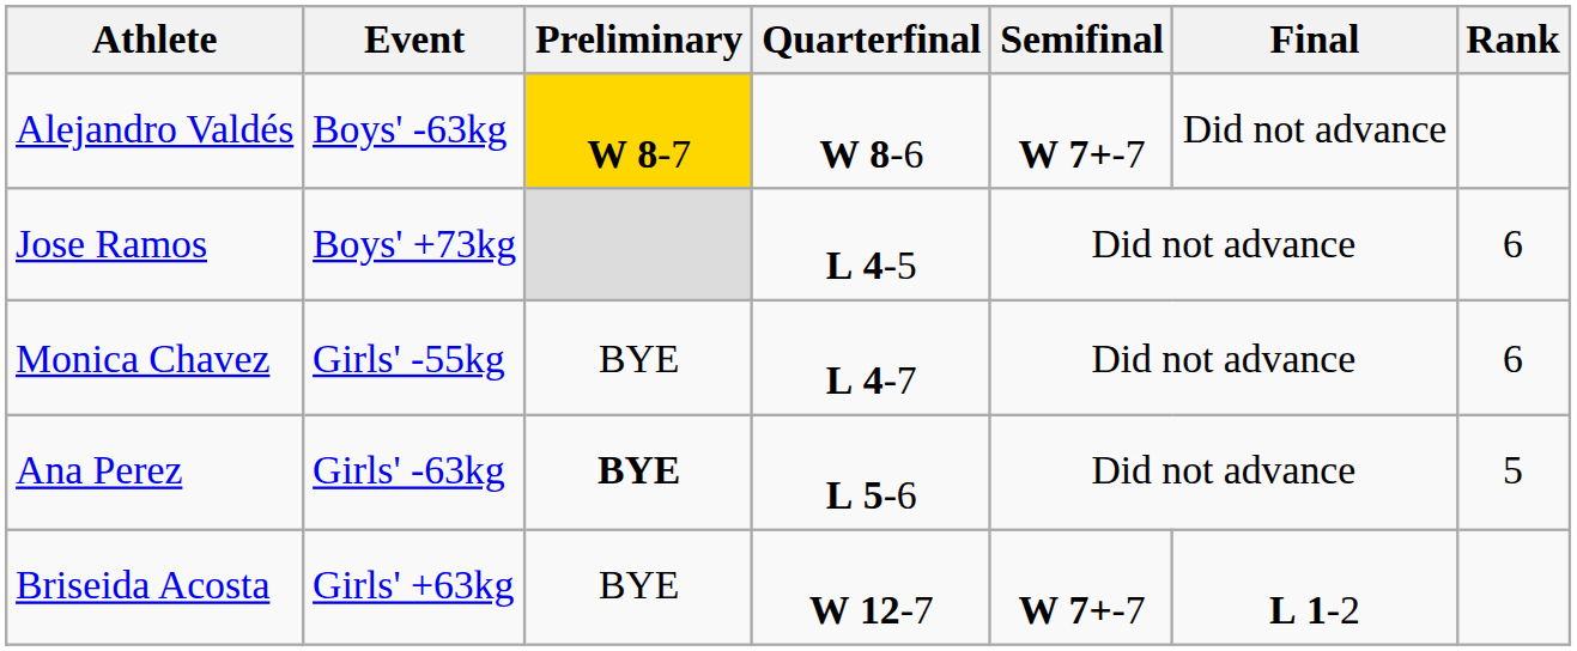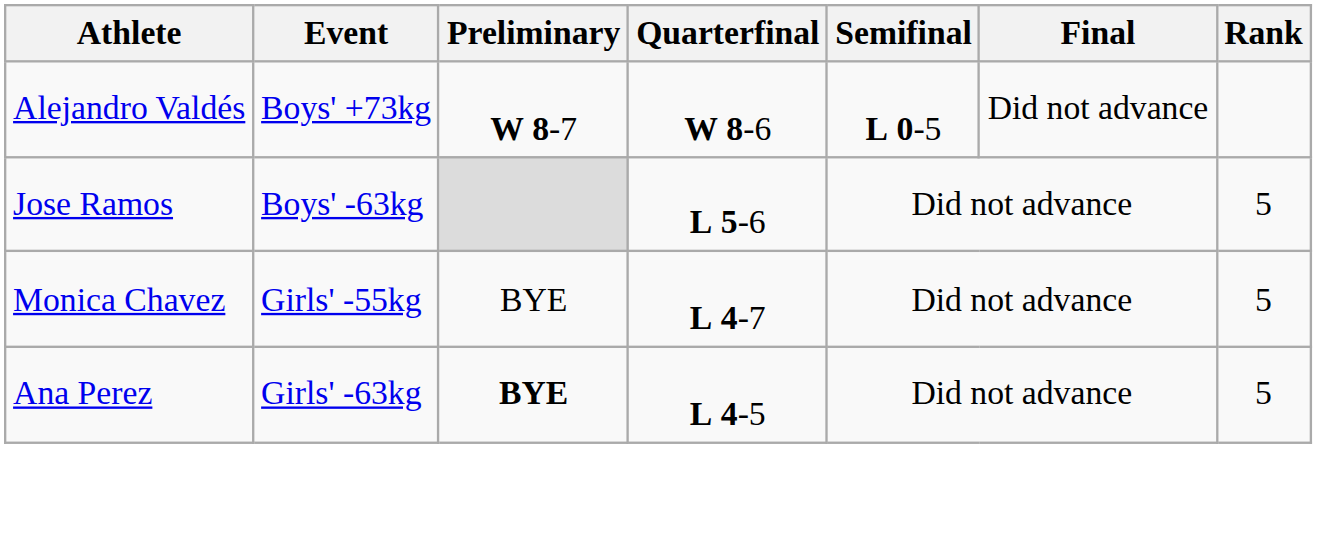 <table class="wikitable" style="text-align:left; font-size:90%">
 <tr>
 <th>Athlete</th>
 <th>Event</th>
 <th>Preliminary</th>
 <th>Quarterfinal</th>
 <th>Semifinal</th>
 <th>Final</th>
 <th>Rank</th>
 </tr>
 <tr>
 <td><a href='#'>Alejandro Valdés</a></td>
-<td><a href='#'>Boys' -63kg</a></td>
-<td align=center style="background: gold;"> <br> <strong>W</strong> <strong>8</strong>-7</td>
+<td><a href='#'>Boys' +73kg</a></td>
+<td align=center> <br> <strong>W</strong> <strong>8</strong>-7</td>
 <td align=center> <br> <strong>W</strong> <strong>8</strong>-6</td>
-<td align=center> <br> <strong>W</strong> <strong>7+</strong>-7</td>
+<td align=center> <br> <strong>L</strong> <strong>0</strong>-5</td>
 <td align=center colspan=1>Did not advance</td>
 <td align=center></td>
 </tr>
 <tr>
 <td><a href='#'>Jose Ramos</a></td>
-<td><a href='#'>Boys' +73kg</a></td>
+<td><a href='#'>Boys' -63kg</a></td>
 <td bgcolor=#DCDCDC></td>
-<td align=center> <br> <strong>L</strong> <strong>4</strong>-5</td>
+<td align=center> <br> <strong>L</strong> <strong>5</strong>-6</td>
 <td align=center colspan=2>Did not advance</td>
-<td align=center>6</td>
+<td align=center>5</td>
 </tr>
 <tr>
 <td><a href='#'>Monica Chavez</a></td>
 <td><a href='#'>Girls' -55kg</a></td>
 <td align=center>BYE</td>
 <td align=center> <br> <strong>L</strong> <strong>4</strong>-7</td>
 <td align=center colspan=2>Did not advance</td>
-<td align=center>6</td>
+<td align=center>5</td>
 </tr>
 <tr>
 <td><a href='#'>Ana Perez</a></td>
 <td><a href='#'>Girls' -63kg</a></td>
 <td align=center><strong>BYE</strong></td>
-<td align=center> <br> <strong>L</strong> <strong>5</strong>-6</td>
+<td align=center> <br> <strong>L</strong> <strong>4</strong>-5</td>
 <td align=center colspan=2>Did not advance</td>
 <td align=center>5</td>
 </tr>
-<tr>
-<td><a href='#'>Briseida Acosta</a></td>
-<td><a href='#'>Girls' +63kg</a></td>
-<td align=center>BYE</td>
-<td align=center> <br> <strong>W</strong> <strong>12</strong>-7</td>
-<td align=center> <br> <strong>W</strong> <strong>7+</strong>-7</td>
-<td align=center> <br> <strong>L</strong> <strong>1</strong>-2</td>
-<td align=center></td>
-</tr>
 </table>
